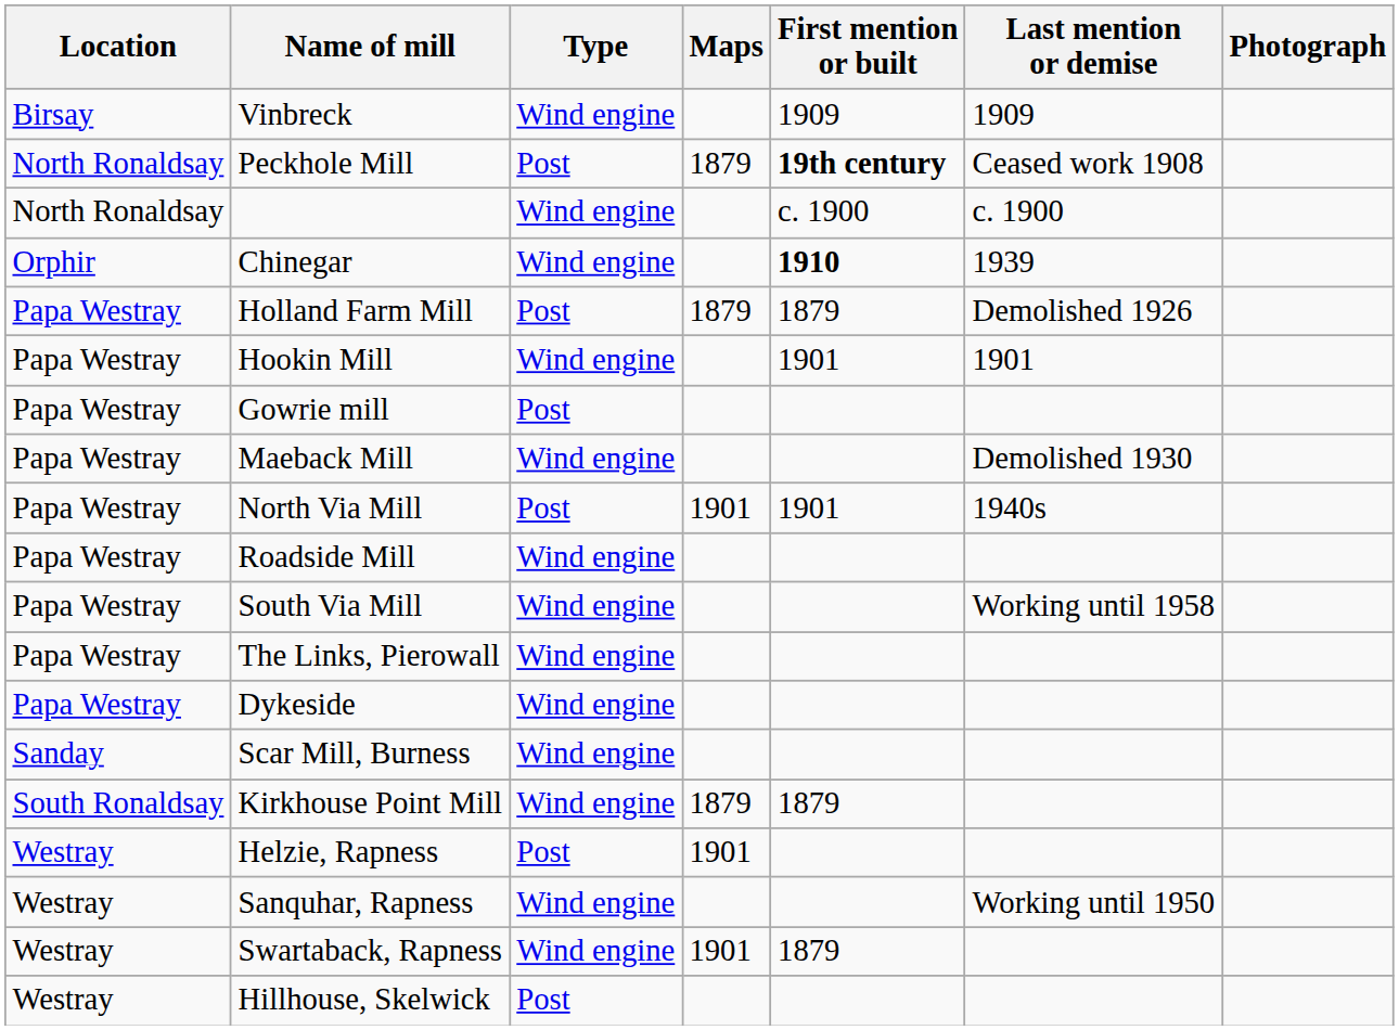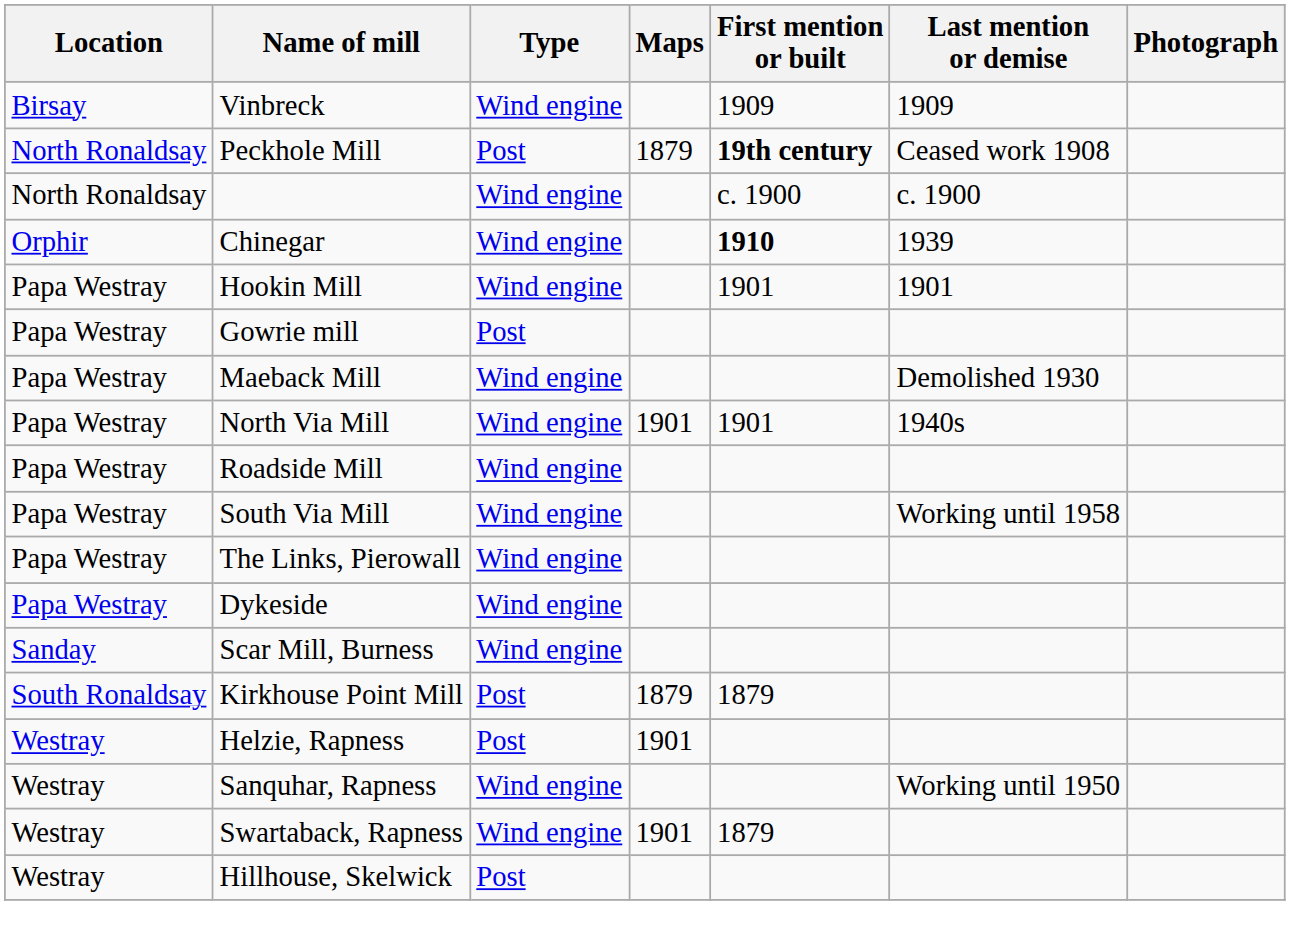 <table class="wikitable">
 <tr>
 <th>Location</th>
 <th>Name of mill</th>
 <th>Type</th>
 <th>Maps</th>
 <th>First mention<br>or built</th>
 <th>Last mention<br> or demise</th>
 <th>Photograph</th>
 </tr>
 <tr>
 <td><a href='#'>Birsay</a></td>
 <td>Vinbreck</td>
 <td><a href='#'>Wind engine</a></td>
 <td></td>
 <td>1909</td>
 <td>1909</td>
 <td></td>
 </tr>
 <tr>
 <td><a href='#'>North Ronaldsay</a></td>
 <td>Peckhole Mill<br></td>
 <td><a href='#'>Post</a></td>
 <td>1879</td>
 <td><strong>19th century</strong></td>
 <td>Ceased work 1908</td>
 <td></td>
 </tr>
 <tr>
 <td>North Ronaldsay</td>
 <td></td>
 <td><a href='#'>Wind engine</a></td>
 <td></td>
 <td>c. 1900</td>
 <td>c. 1900</td>
 <td></td>
 </tr>
 <tr>
 <td><a href='#'>Orphir</a></td>
 <td>Chinegar</td>
 <td><a href='#'>Wind engine</a></td>
 <td></td>
 <td><strong>1910</strong></td>
 <td>1939</td>
 <td></td>
 </tr>
 <tr>
-<td><a href='#'>Papa Westray</a></td>
-<td>Holland Farm Mill<br></td>
-<td><a href='#'>Post</a></td>
-<td>1879</td>
-<td>1879</td>
-<td>Demolished 1926</td>
-<td></td>
-</tr>
-<tr>
 <td>Papa Westray</td>
 <td>Hookin Mill<br></td>
 <td><a href='#'>Wind engine</a></td>
 <td></td>
 <td>1901</td>
 <td>1901</td>
 <td></td>
 </tr>
 <tr>
 <td>Papa Westray</td>
 <td>Gowrie mill<br></td>
 <td><a href='#'>Post</a></td>
 <td></td>
 <td></td>
 <td></td>
 <td></td>
 </tr>
 <tr>
 <td>Papa Westray</td>
 <td>Maeback Mill<br></td>
 <td><a href='#'>Wind engine</a></td>
 <td></td>
 <td></td>
 <td>Demolished 1930</td>
 <td></td>
 </tr>
 <tr>
 <td>Papa Westray</td>
 <td>North Via Mill<br></td>
-<td><a href='#'>Post</a></td>
+<td><a href='#'>Wind engine</a></td>
 <td>1901</td>
 <td>1901</td>
 <td>1940s</td>
 <td></td>
 </tr>
 <tr>
 <td>Papa Westray</td>
 <td>Roadside Mill<br></td>
 <td><a href='#'>Wind engine</a></td>
 <td></td>
 <td></td>
 <td></td>
 <td></td>
 </tr>
 <tr>
 <td>Papa Westray</td>
 <td>South Via Mill<br></td>
 <td><a href='#'>Wind engine</a></td>
 <td></td>
 <td></td>
 <td>Working until 1958</td>
 <td></td>
 </tr>
 <tr>
 <td>Papa Westray</td>
 <td>The Links, Pierowall<br></td>
 <td><a href='#'>Wind engine</a></td>
 <td></td>
 <td></td>
 <td></td>
 <td></td>
 </tr>
 <tr>
 <td><a href='#'>Papa Westray</a></td>
 <td>Dykeside</td>
 <td><a href='#'>Wind engine</a></td>
 <td></td>
 <td></td>
 <td></td>
 <td></td>
 </tr>
 <tr>
 <td><a href='#'>Sanday</a></td>
 <td>Scar Mill, Burness<br></td>
 <td><a href='#'>Wind engine</a></td>
 <td></td>
 <td></td>
 <td></td>
 <td></td>
 </tr>
 <tr>
 <td><a href='#'>South Ronaldsay</a></td>
 <td>Kirkhouse Point Mill<br></td>
-<td><a href='#'>Wind engine</a></td>
+<td><a href='#'>Post</a></td>
 <td>1879</td>
 <td>1879</td>
 <td></td>
 <td></td>
 </tr>
 <tr>
 <td><a href='#'>Westray</a></td>
 <td>Helzie, Rapness<br></td>
 <td><a href='#'>Post</a></td>
 <td>1901</td>
 <td></td>
 <td></td>
 <td></td>
 </tr>
 <tr>
 <td>Westray</td>
 <td>Sanquhar, Rapness<br></td>
 <td><a href='#'>Wind engine</a></td>
 <td></td>
 <td></td>
 <td>Working until 1950</td>
 <td></td>
 </tr>
 <tr>
 <td>Westray</td>
 <td>Swartaback, Rapness<br></td>
 <td><a href='#'>Wind engine</a></td>
 <td>1901</td>
 <td>1879</td>
 <td></td>
 <td></td>
 </tr>
 <tr>
 <td>Westray</td>
 <td>Hillhouse, Skelwick<br></td>
 <td><a href='#'>Post</a></td>
 <td></td>
 <td></td>
 <td></td>
 <td></td>
 </tr>
 </table>
